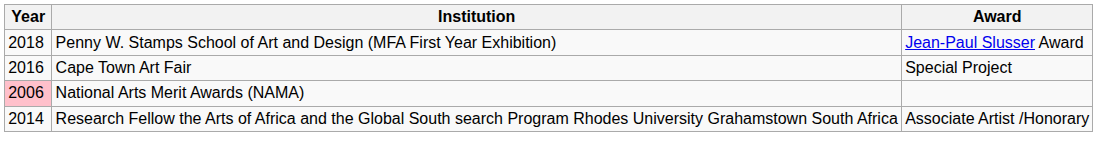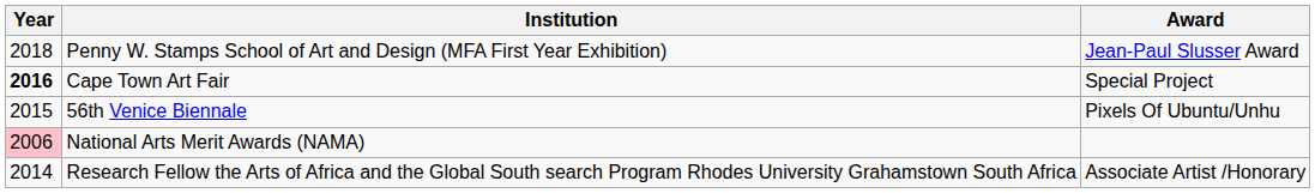 <table class="wikitable">
 <tr>
 <th>Year</th>
 <th>Institution</th>
 <th>Award</th>
 </tr>
 <tr>
 <td>2018</td>
 <td>Penny W. Stamps School of Art and Design (MFA First Year Exhibition)</td>
 <td><a href='#'>Jean-Paul Slusser</a> Award</td>
 </tr>
 <tr>
-<td>2016</td>
+<td><strong>2016</strong></td>
 <td>Cape Town Art Fair</td>
 <td>Special Project</td>
+</tr>
+<tr>
+<td>2015</td>
+<td>56th <a href='#'>Venice Biennale</a></td>
+<td>Pixels Of Ubuntu/Unhu </td>
 </tr>
 <tr>
 <td style="background: pink;">2006 </td>
 <td>National Arts Merit Awards (NAMA)</td>
 <td></td>
 </tr>
 <tr>
 <td>2014</td>
 <td>Research Fellow the Arts of Africa and the Global South search Program Rhodes University Grahamstown South Africa</td>
 <td>Associate Artist /Honorary</td>
 </tr>
 </table>
